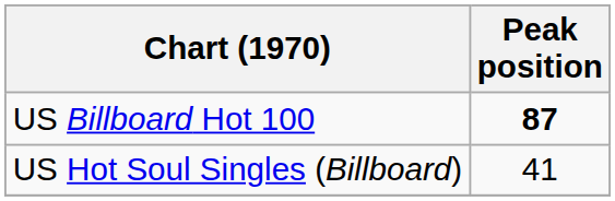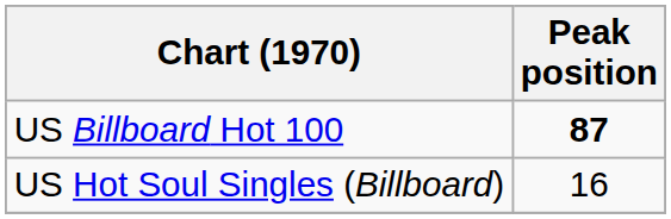 <table class="wikitable sortable">
 <tr>
 <th>Chart (1970)</th>
 <th>Peak<br>position</th>
 </tr>
 <tr>
 <td>US <a href='#'><em>Billboard</em> Hot 100</a></td>
 <td align=center><strong>87</strong></td>
 </tr>
 <tr>
 <td>US <a href='#'>Hot Soul Singles</a> (<em>Billboard</em>)</td>
-<td align=center>41</td>
+<td align=center>16</td>
 </tr>
 <tr>
 </tr>
 </table>
